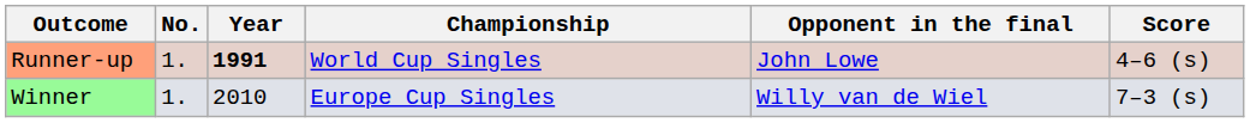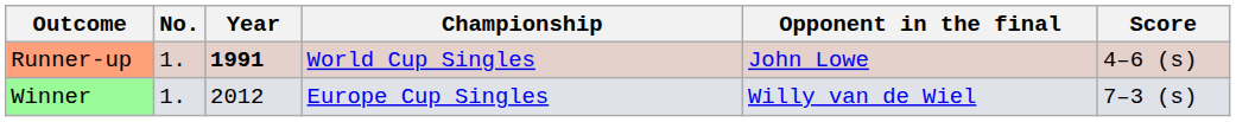 <table class="sortable wikitable">
 <tr>
 <th width="80">Outcome</th>
 <th width="20">No.</th>
 <th width="50">Year</th>
 <th style="width:250px;">Championship</th>
 <th style="width:200px;">Opponent in the final</th>
 <th width="70">Score</th>
 </tr>
 <tr style="background:#e5d1cb;">
 <td style="background:#ffa07a;">Runner-up</td>
 <td>1.</td>
 <td><strong>1991</strong></td>
 <td><a href='#'>World Cup Singles</a></td>
 <td> <a href='#'>John Lowe</a></td>
 <td>4–6 (s)</td>
 </tr>
 <tr style="background:#dfe2e9;">
 <td style="background:#98FB98">Winner</td>
 <td>1.</td>
-<td>2010</td>
+<td>2012</td>
 <td><a href='#'>Europe Cup Singles</a></td>
 <td> <a href='#'>Willy van de Wiel</a></td>
 <td>7–3 (s)</td>
 </tr>
 </table>
